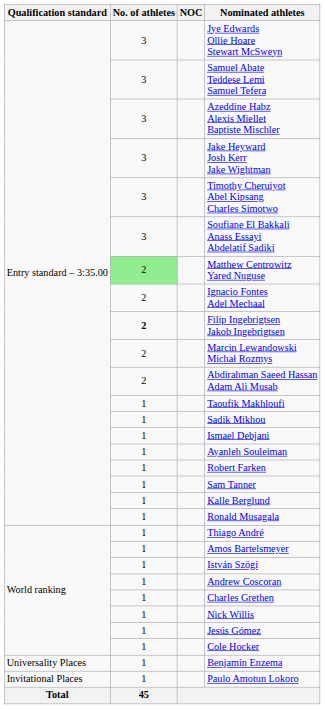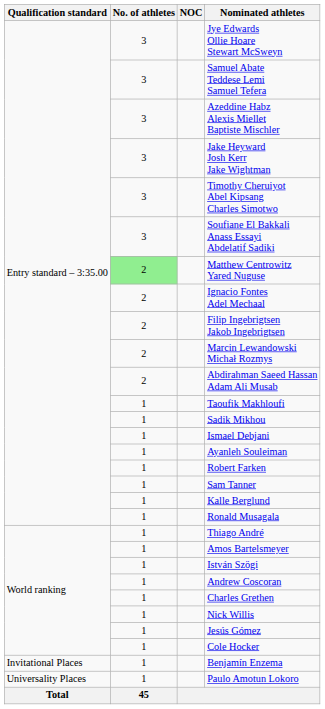 <table class="wikitable" style="text-align:left;">
 <tr>
 <th>Qualification standard</th>
 <th>No. of athletes</th>
 <th>NOC</th>
 <th>Nominated athletes</th>
 </tr>
 <tr>
 <td rowspan="19">Entry standard – 3:35.00</td>
 <td align=center>3</td>
 <td></td>
 <td><a href='#'>Jye Edwards</a><br><a href='#'>Ollie Hoare</a><br><a href='#'>Stewart McSweyn</a></td>
 </tr>
 <tr>
 <td align=center>3</td>
 <td></td>
 <td><a href='#'>Samuel Abate</a><br><a href='#'>Teddese Lemi</a><br><a href='#'>Samuel Tefera</a></td>
 </tr>
 <tr>
 <td align=center>3</td>
 <td></td>
 <td><a href='#'>Azeddine Habz</a><br><a href='#'>Alexis Miellet</a><br><a href='#'>Baptiste Mischler</a></td>
 </tr>
 <tr>
 <td align=center>3</td>
 <td></td>
 <td><a href='#'>Jake Heyward</a><br><a href='#'>Josh Kerr</a><br><a href='#'>Jake Wightman</a></td>
 </tr>
 <tr>
 <td align=center>3</td>
 <td></td>
 <td><a href='#'>Timothy Cheruiyot</a><br><a href='#'>Abel Kipsang</a><br><a href='#'>Charles Simotwo</a></td>
 </tr>
 <tr>
 <td align=center>3</td>
 <td></td>
 <td><a href='#'>Soufiane El Bakkali</a><br><a href='#'>Anass Essayi</a><br><a href='#'>Abdelatif Sadiki</a></td>
 </tr>
 <tr>
 <td align="center" style="background: lightgreen;">2</td>
 <td></td>
 <td><a href='#'>Matthew Centrowitz</a><br><a href='#'>Yared Nuguse</a></td>
 </tr>
 <tr>
 <td align=center>2</td>
 <td></td>
 <td><a href='#'>Ignacio Fontes</a><br><a href='#'>Adel Mechaal</a><br></td>
 </tr>
 <tr>
-<td align=center><strong>2</strong></td>
+<td align=center>2</td>
 <td></td>
 <td><a href='#'>Filip Ingebrigtsen</a><br><a href='#'>Jakob Ingebrigtsen</a></td>
 </tr>
 <tr>
 <td align=center>2</td>
 <td></td>
 <td><a href='#'>Marcin Lewandowski</a><br><a href='#'>Michał Rozmys</a></td>
 </tr>
 <tr>
 <td align=center>2</td>
 <td></td>
 <td><a href='#'>Abdirahman Saeed Hassan</a><br><a href='#'>Adam Ali Musab</a></td>
 </tr>
 <tr>
 <td align=center>1</td>
 <td></td>
 <td><a href='#'>Taoufik Makhloufi</a></td>
 </tr>
 <tr>
 <td align=center>1</td>
 <td></td>
 <td><a href='#'>Sadik Mikhou</a></td>
 </tr>
 <tr>
 <td align=center>1</td>
 <td></td>
 <td><a href='#'>Ismael Debjani</a></td>
 </tr>
 <tr>
 <td align=center>1</td>
 <td></td>
 <td><a href='#'>Ayanleh Souleiman</a></td>
 </tr>
 <tr>
 <td align=center>1</td>
 <td></td>
 <td><a href='#'>Robert Farken</a></td>
 </tr>
 <tr>
 <td align=center>1</td>
 <td></td>
 <td><a href='#'>Sam Tanner</a></td>
 </tr>
 <tr>
 <td align=center>1</td>
 <td></td>
 <td><a href='#'>Kalle Berglund</a></td>
 </tr>
 <tr>
 <td align=center>1</td>
 <td></td>
 <td><a href='#'>Ronald Musagala</a></td>
 </tr>
 <tr>
 <td rowspan=8>World ranking</td>
 <td align=center>1</td>
 <td></td>
 <td><a href='#'>Thiago André</a></td>
 </tr>
 <tr>
 <td align=center>1</td>
 <td></td>
 <td><a href='#'>Amos Bartelsmeyer</a></td>
 </tr>
 <tr>
 <td align=center>1</td>
 <td></td>
 <td><a href='#'>István Szögi</a></td>
 </tr>
 <tr>
 <td align=center>1</td>
 <td></td>
 <td><a href='#'>Andrew Coscoran</a></td>
 </tr>
 <tr>
 <td align=center>1</td>
 <td></td>
 <td><a href='#'>Charles Grethen</a></td>
 </tr>
 <tr>
 <td align=center>1</td>
 <td></td>
 <td><a href='#'>Nick Willis</a></td>
 </tr>
 <tr>
 <td align=center>1</td>
 <td></td>
 <td><a href='#'>Jesús Gómez</a></td>
 </tr>
 <tr>
 <td align=center>1</td>
 <td></td>
 <td><a href='#'>Cole Hocker</a></td>
 </tr>
 <tr>
-<td>Universality Places</td>
+<td>Invitational Places</td>
 <td align=center>1</td>
 <td></td>
 <td><a href='#'>Benjamín Enzema</a></td>
 </tr>
 <tr>
-<td>Invitational Places</td>
+<td>Universality Places</td>
 <td align=center>1</td>
 <td></td>
 <td><a href='#'>Paulo Amotun Lokoro</a></td>
 </tr>
 <tr>
 <th>Total</th>
 <th>45</th>
 <th colspan=2></th>
 </tr>
 </table>
